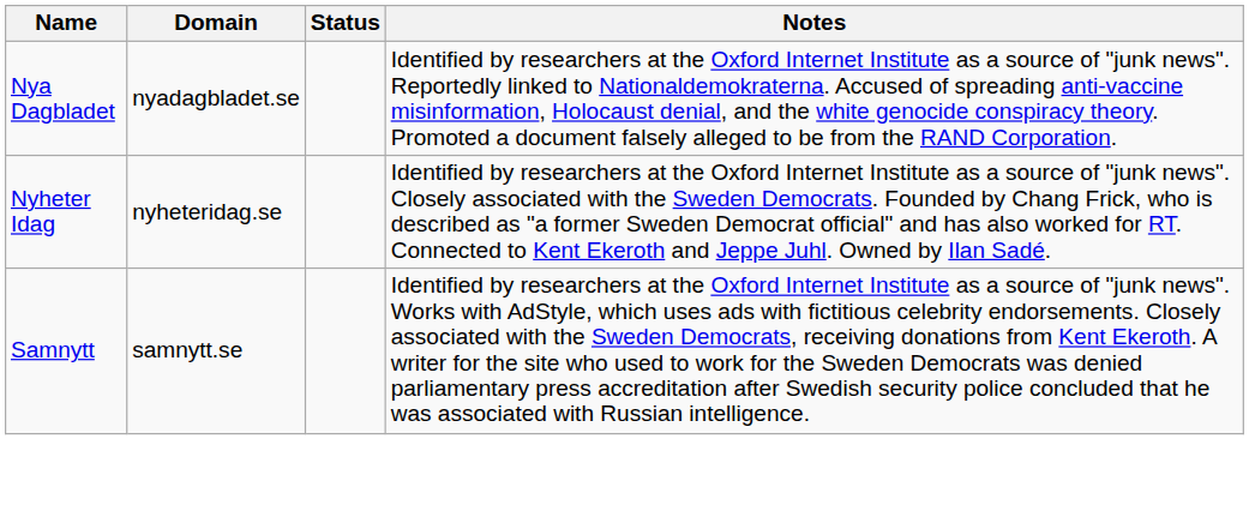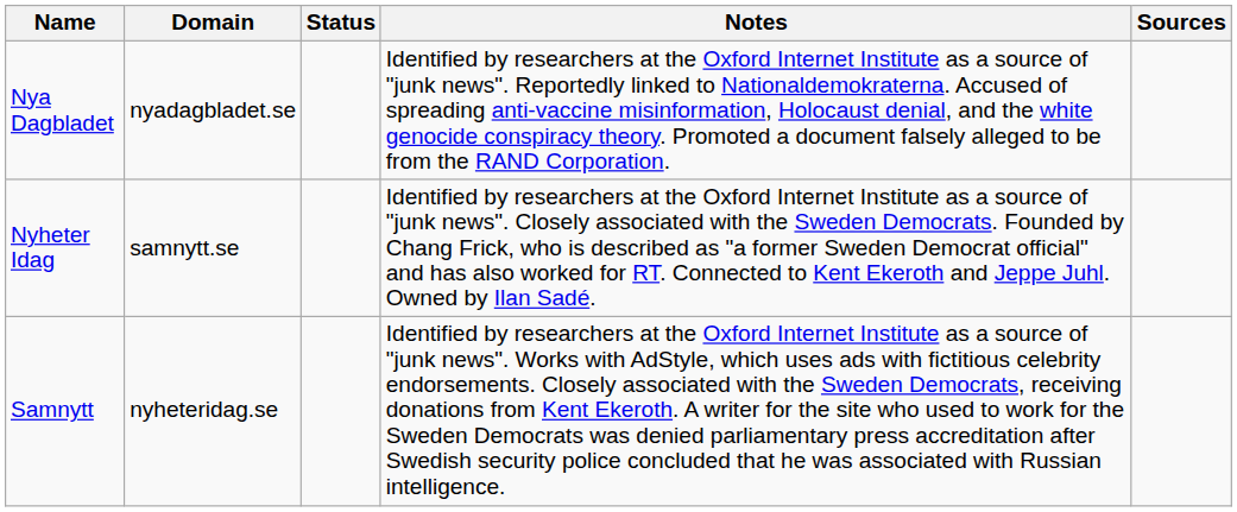 <table class="wikitable sortable mw-collapsible">
 <tr>
 <th>Name</th>
 <th>Domain</th>
 <th>Status</th>
 <th class="sortable">Notes</th>
+<th class="unsortable">Sources</th>
 </tr>
 <tr>
 <td><a href='#'>Nya Dagbladet</a></td>
 <td>nyadagbladet.se</td>
 <td></td>
 <td>Identified by researchers at the <a href='#'>Oxford Internet Institute</a> as a source of "junk news". Reportedly linked to <a href='#'>Nationaldemokraterna</a>. Accused of spreading <a href='#'>anti-vaccine misinformation</a>, <a href='#'>Holocaust denial</a>, and the <a href='#'>white genocide conspiracy theory</a>. Promoted a document falsely alleged to be from the <a href='#'>RAND Corporation</a>.</td>
+<td></td>
 </tr>
 <tr>
 <td><a href='#'>Nyheter Idag</a></td>
-<td>nyheteridag.se</td>
+<td>samnytt.se</td>
 <td></td>
 <td>Identified by researchers at the Oxford Internet Institute as a source of "junk news". Closely associated with the <a href='#'>Sweden Democrats</a>. Founded by Chang Frick, who is described as "a former Sweden Democrat official" and has also worked for <a href='#'>RT</a>. Connected to <a href='#'>Kent Ekeroth</a> and <a href='#'>Jeppe Juhl</a>. Owned by <a href='#'>Ilan Sadé</a>.</td>
+<td></td>
 </tr>
 <tr>
 <td><a href='#'>Samnytt</a></td>
-<td>samnytt.se</td>
+<td>nyheteridag.se</td>
 <td></td>
 <td>Identified by researchers at the <a href='#'>Oxford Internet Institute</a> as a source of "junk news". Works with AdStyle, which uses ads with fictitious celebrity endorsements. Closely associated with the <a href='#'>Sweden Democrats</a>, receiving donations from <a href='#'>Kent Ekeroth</a>. A writer for the site who used to work for the Sweden Democrats was denied parliamentary press accreditation after Swedish security police concluded that he was associated with Russian intelligence.</td>
+<td></td>
 </tr>
 </table>
